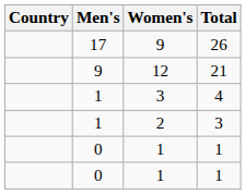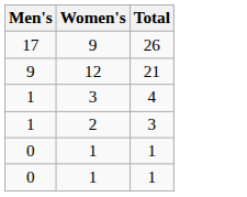 <table class="wikitable sortable" style="text-align:center">
 <tr>
-<th>Country</th>
 <th>Men's</th>
 <th>Women's</th>
 <th>Total</th>
 </tr>
 <tr>
-<td align="left"></td>
 <td>17</td>
 <td>9</td>
 <td>26</td>
 </tr>
 <tr>
-<td align="left"></td>
 <td>9</td>
 <td>12</td>
 <td>21</td>
 </tr>
 <tr>
-<td align="left"></td>
 <td>1</td>
 <td>3</td>
 <td>4</td>
 </tr>
 <tr>
-<td align="left"></td>
 <td>1</td>
 <td>2</td>
 <td>3</td>
 </tr>
 <tr>
-<td align="left"></td>
 <td>0</td>
 <td>1</td>
 <td>1</td>
 </tr>
 <tr>
-<td align="left"></td>
 <td>0</td>
 <td>1</td>
 <td>1</td>
 </tr>
 </table>
